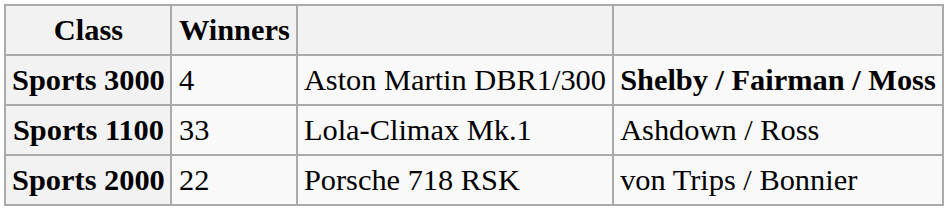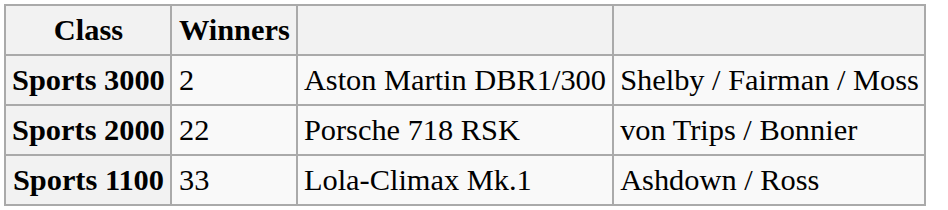 <table class="wikitable" style="font-size: 95%">
 <tr>
 <th>Class</th>
 <th>Winners</th>
 <th></th>
 <th></th>
 </tr>
 <tr>
 <th>Sports 3000</th>
-<td>4</td>
+<td>2</td>
 <td>Aston Martin DBR1/300</td>
-<td><strong>Shelby / Fairman / Moss</strong></td>
+<td>Shelby / Fairman / Moss</td>
+</tr>
+<tr>
+<th>Sports 2000</th>
+<td>22</td>
+<td>Porsche 718 RSK</td>
+<td>von Trips / Bonnier</td>
 </tr>
 <tr>
 <th>Sports 1100</th>
 <td>33</td>
 <td>Lola-Climax Mk.1</td>
 <td>Ashdown / Ross</td>
 </tr>
 <tr>
-<th>Sports 2000</th>
-<td>22</td>
-<td>Porsche 718 RSK</td>
-<td>von Trips / Bonnier</td>
-</tr>
-<tr>
 </tr>
 </table>
